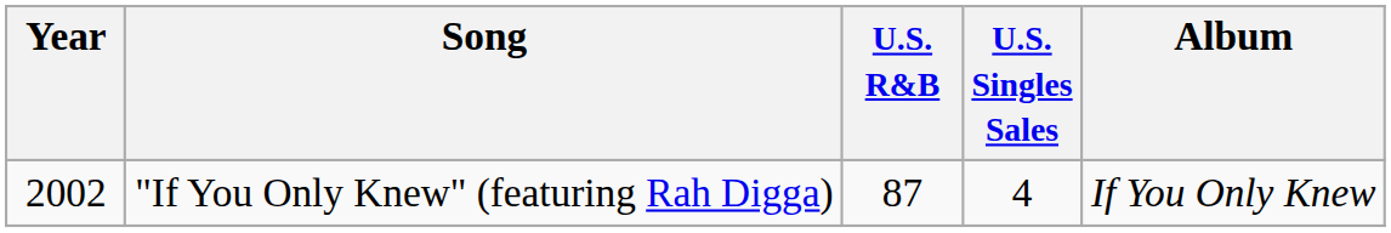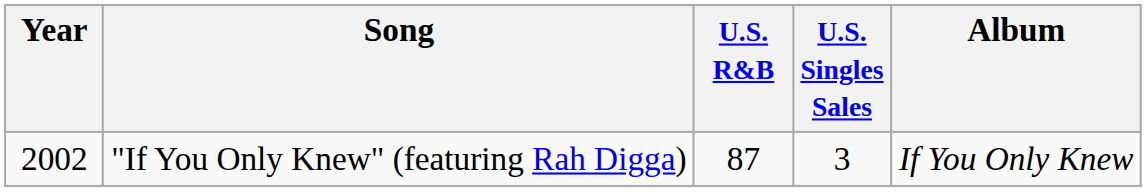 <table class="wikitable">
 <tr>
 <th valign="top" width="40">Year</th>
 <th valign="top">Song</th>
 <th valign="top" width="40"><small><a href='#'>U.S.<br>R&B</a></small></th>
 <th valign="top" width="40"><small><a href='#'>U.S.<br>Singles<br>Sales</a></small></th>
 <th valign="top">Album</th>
 </tr>
 <tr>
 <td align="center" rowspan="1">2002</td>
 <td valign="top">"If You Only Knew" (featuring <a href='#'>Rah Digga</a>)</td>
 <td align="center" valign="top">87</td>
-<td align="center" valign="top">4</td>
+<td align="center" valign="top">3</td>
 <td><em>If You Only Knew</em></td>
 </tr>
 <tr>
 </tr>
 </table>
